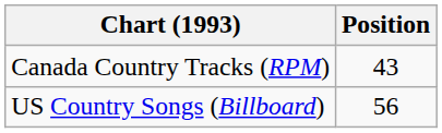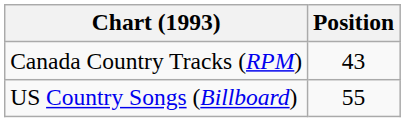 <table class="wikitable sortable">
 <tr>
 <th scope="col">Chart (1993)</th>
 <th scope="col">Position</th>
 </tr>
 <tr>
 <td>Canada Country Tracks (<em><a href='#'>RPM</a></em>)</td>
 <td align="center">43</td>
 </tr>
 <tr>
 <td>US <a href='#'>Country Songs</a> (<em><a href='#'>Billboard</a></em>)</td>
-<td align="center">56</td>
+<td align="center">55</td>
 </tr>
 </table>
